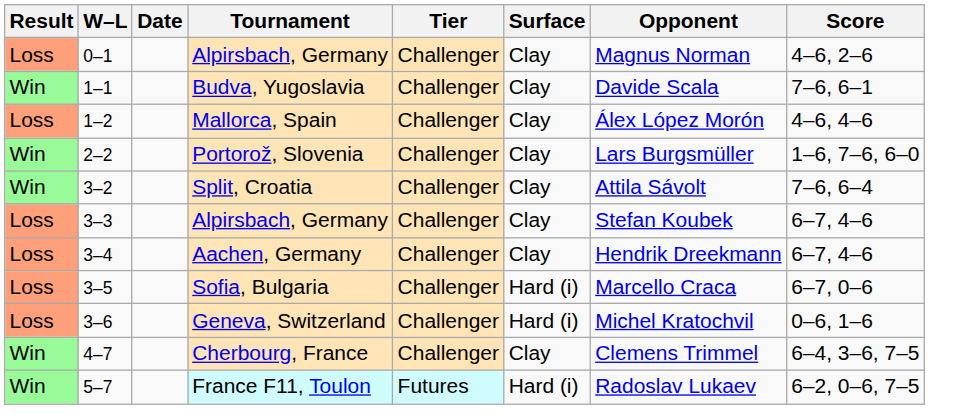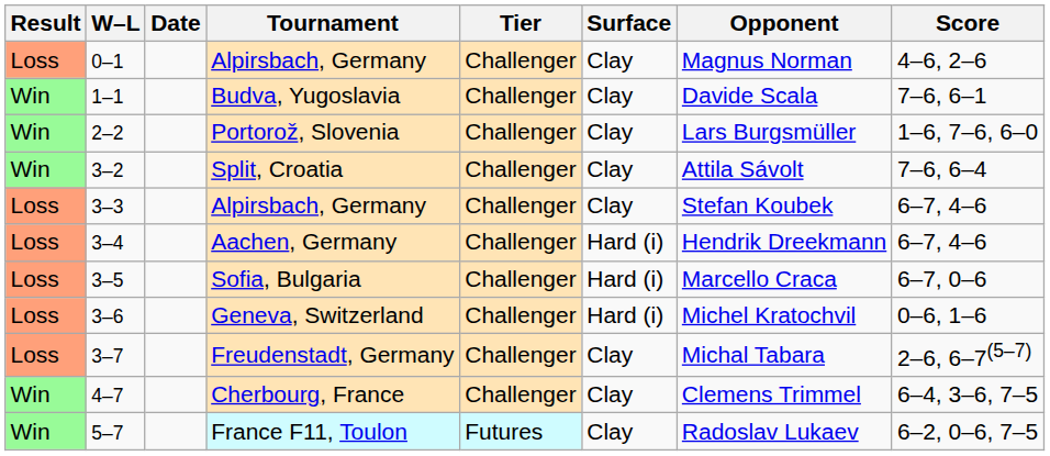 <table class="sortable wikitable">
 <tr>
 <th>Result</th>
 <th class="unsortable">W–L</th>
 <th>Date</th>
 <th>Tournament</th>
 <th>Tier</th>
 <th>Surface</th>
 <th>Opponent</th>
 <th class="unsortable">Score</th>
 </tr>
 <tr>
 <td bgcolor=#FFA07A>Loss</td>
 <td><small>0–1</small></td>
 <td></td>
 <td style=background:moccasin;><a href='#'>Alpirsbach</a>, Germany</td>
 <td style=background:moccasin;>Challenger</td>
 <td>Clay</td>
 <td> <a href='#'>Magnus Norman</a></td>
 <td>4–6, 2–6</td>
 </tr>
 <tr>
 <td bgcolor=#98fb98>Win</td>
 <td><small>1–1</small></td>
 <td></td>
 <td style=background:moccasin;><a href='#'>Budva</a>, Yugoslavia</td>
 <td style=background:moccasin;>Challenger</td>
 <td>Clay</td>
 <td> <a href='#'>Davide Scala</a></td>
 <td>7–6, 6–1</td>
-</tr>
-<tr>
-<td bgcolor=#FFA07A>Loss</td>
-<td><small>1–2</small></td>
-<td></td>
-<td style=background:moccasin;><a href='#'>Mallorca</a>, Spain</td>
-<td style=background:moccasin;>Challenger</td>
-<td>Clay</td>
-<td> <a href='#'>Álex López Morón</a></td>
-<td>4–6, 4–6</td>
 </tr>
 <tr>
 <td bgcolor=#98fb98>Win</td>
 <td><small>2–2</small></td>
 <td></td>
 <td style=background:moccasin;><a href='#'>Portorož</a>, Slovenia</td>
 <td style=background:moccasin;>Challenger</td>
 <td>Clay</td>
 <td> <a href='#'>Lars Burgsmüller</a></td>
 <td>1–6, 7–6, 6–0</td>
 </tr>
 <tr>
 <td bgcolor=#98fb98>Win</td>
 <td><small>3–2</small></td>
 <td></td>
 <td style=background:moccasin;><a href='#'>Split</a>, Croatia</td>
 <td style=background:moccasin;>Challenger</td>
 <td>Clay</td>
 <td> <a href='#'>Attila Sávolt</a></td>
 <td>7–6, 6–4</td>
 </tr>
 <tr>
 <td bgcolor=#FFA07A>Loss</td>
 <td><small>3–3</small></td>
 <td></td>
 <td style=background:moccasin;><a href='#'>Alpirsbach</a>, Germany</td>
 <td style=background:moccasin;>Challenger</td>
 <td>Clay</td>
 <td> <a href='#'>Stefan Koubek</a></td>
 <td>6–7, 4–6</td>
 </tr>
 <tr>
 <td bgcolor=#FFA07A>Loss</td>
 <td><small>3–4</small></td>
 <td></td>
 <td style=background:moccasin;><a href='#'>Aachen</a>, Germany</td>
 <td style=background:moccasin;>Challenger</td>
-<td>Clay</td>
+<td>Hard (i)</td>
 <td> <a href='#'>Hendrik Dreekmann</a></td>
 <td>6–7, 4–6</td>
 </tr>
 <tr>
 <td bgcolor=#FFA07A>Loss</td>
 <td><small>3–5</small></td>
 <td></td>
 <td style=background:moccasin;><a href='#'>Sofia</a>, Bulgaria</td>
 <td style=background:moccasin;>Challenger</td>
 <td>Hard (i)</td>
 <td> <a href='#'>Marcello Craca</a></td>
 <td>6–7, 0–6</td>
 </tr>
 <tr>
 <td bgcolor=#FFA07A>Loss</td>
 <td><small>3–6</small></td>
 <td></td>
 <td style=background:moccasin;><a href='#'>Geneva</a>, Switzerland</td>
 <td style=background:moccasin;>Challenger</td>
 <td>Hard (i)</td>
 <td> <a href='#'>Michel Kratochvil</a></td>
 <td>0–6, 1–6</td>
 </tr>
 <tr>
+<td bgcolor=#FFA07A>Loss</td>
+<td><small>3–7</small></td>
+<td></td>
+<td style=background:moccasin;><a href='#'>Freudenstadt</a>, Germany</td>
+<td style=background:moccasin;>Challenger</td>
+<td>Clay</td>
+<td> <a href='#'>Michal Tabara</a></td>
+<td>2–6, 6–7<sup>(5–7)</sup></td>
+</tr>
+<tr>
 <td bgcolor=#98fb98>Win</td>
 <td><small>4–7</small></td>
 <td></td>
 <td style=background:moccasin;><a href='#'>Cherbourg</a>, France</td>
 <td style=background:moccasin;>Challenger</td>
 <td>Clay</td>
 <td> <a href='#'>Clemens Trimmel</a></td>
 <td>6–4, 3–6, 7–5</td>
 </tr>
 <tr>
 <td bgcolor=#98fb98>Win</td>
 <td><small>5–7</small></td>
 <td></td>
 <td style="background:#cffcff;">France F11, <a href='#'>Toulon</a></td>
 <td style="background:#cffcff;">Futures</td>
-<td>Hard (i)</td>
+<td>Clay</td>
 <td> <a href='#'>Radoslav Lukaev</a></td>
 <td>6–2, 0–6, 7–5</td>
 </tr>
 </table>
